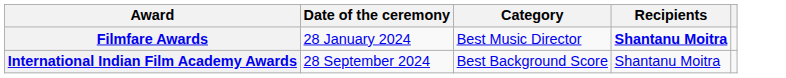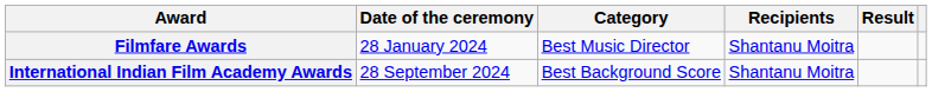 <table class="wikitable plainrowheaders sortable">
 <tr>
 <th scope="col">Award</th>
 <th scope="col">Date of the ceremony</th>
 <th scope="col">Category</th>
 <th scope="col">Recipients</th>
+<th scope="col">Result</th>
 <th scope="col" class="unsortable"></th>
 </tr>
 <tr>
 <th scope="row"><a href='#'>Filmfare Awards</a></th>
 <td><a href='#'>28 January 2024</a></td>
 <td><a href='#'>Best Music Director</a></td>
-<td><strong><a href='#'>Shantanu Moitra</a></strong></td>
+<td><a href='#'>Shantanu Moitra</a></td>
+<td></td>
 <td align="center"></td>
 </tr>
 <tr>
 <th scope="row"><a href='#'>International Indian Film Academy Awards</a></th>
 <td><a href='#'>28 September 2024</a></td>
 <td><a href='#'>Best Background Score</a></td>
 <td><a href='#'>Shantanu Moitra</a></td>
+<td></td>
 <td align="center"></td>
 </tr>
 </table>
